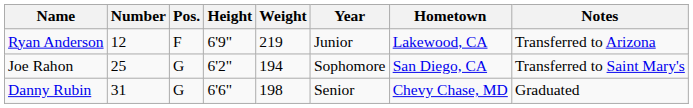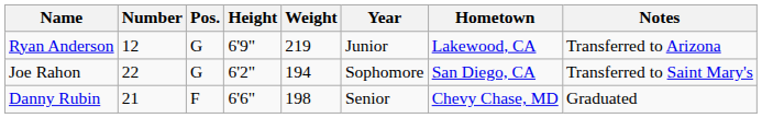 <table class="wikitable sortable" border="1">
 <tr>
 <th>Name</th>
 <th>Number</th>
 <th>Pos.</th>
 <th>Height</th>
 <th>Weight</th>
 <th>Year</th>
 <th>Hometown</th>
 <th class="unsortable">Notes</th>
 </tr>
 <tr>
 <td><a href='#'>Ryan Anderson</a></td>
 <td>12</td>
-<td>F</td>
+<td>G</td>
 <td>6'9"</td>
 <td>219</td>
 <td>Junior</td>
 <td><a href='#'>Lakewood, CA</a></td>
 <td>Transferred to <a href='#'>Arizona</a></td>
 </tr>
 <tr>
 <td>Joe Rahon</td>
-<td>25</td>
+<td>22</td>
 <td>G</td>
 <td>6'2"</td>
 <td>194</td>
 <td>Sophomore</td>
 <td><a href='#'>San Diego, CA</a></td>
 <td>Transferred to <a href='#'>Saint Mary's</a></td>
 </tr>
 <tr>
 <td><a href='#'>Danny Rubin</a></td>
-<td>31</td>
-<td>G</td>
+<td>21</td>
+<td>F</td>
 <td>6'6"</td>
 <td>198</td>
 <td>Senior</td>
 <td><a href='#'>Chevy Chase, MD</a></td>
 <td>Graduated</td>
 </tr>
 </table>
